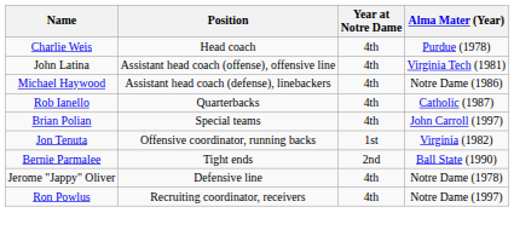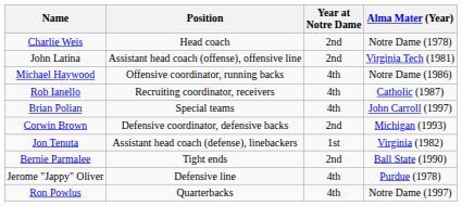 <table class="wikitable">
 <tr>
 <th>Name</th>
 <th>Position</th>
 <th>Year at <br> Notre Dame</th>
 <th><a href='#'>Alma Mater</a> (Year)</th>
 </tr>
 <tr align="center">
 <td><a href='#'>Charlie Weis</a></td>
 <td>Head coach</td>
-<td>4th</td>
-<td><a href='#'>Purdue</a> (1978)</td>
+<td>2nd</td>
+<td>Notre Dame (1978)</td>
 </tr>
 <tr align="center">
 <td>John Latina</td>
 <td>Assistant head coach (offense), offensive line</td>
-<td>4th</td>
+<td>2nd</td>
 <td><a href='#'>Virginia Tech</a> (1981)</td>
 </tr>
 <tr align="center">
 <td><a href='#'>Michael Haywood</a></td>
-<td>Assistant head coach (defense), linebackers</td>
+<td>Offensive coordinator, running backs</td>
 <td>4th</td>
 <td>Notre Dame (1986)</td>
 </tr>
 <tr align="center">
 <td><a href='#'>Rob Ianello</a></td>
-<td>Quarterbacks</td>
+<td>Recruiting coordinator, receivers</td>
 <td>4th</td>
 <td><a href='#'>Catholic</a> (1987)</td>
 </tr>
 <tr align="center">
 <td><a href='#'>Brian Polian</a></td>
 <td>Special teams</td>
 <td>4th</td>
 <td><a href='#'>John Carroll</a> (1997)</td>
 </tr>
 <tr align="center">
+<td><a href='#'>Corwin Brown</a></td>
+<td>Defensive coordinator, defensive backs</td>
+<td>2nd</td>
+<td><a href='#'>Michigan</a> (1993)</td>
+</tr>
+<tr align="center">
 <td><a href='#'>Jon Tenuta</a></td>
-<td>Offensive coordinator, running backs</td>
+<td>Assistant head coach (defense), linebackers</td>
 <td>1st</td>
 <td><a href='#'>Virginia</a> (1982)</td>
 </tr>
 <tr align="center">
 <td><a href='#'>Bernie Parmalee</a></td>
 <td>Tight ends</td>
 <td>2nd</td>
 <td><a href='#'>Ball State</a> (1990)</td>
 </tr>
 <tr align="center">
 <td>Jerome "Jappy" Oliver</td>
 <td>Defensive line</td>
 <td>4th</td>
-<td>Notre Dame (1978)</td>
+<td><a href='#'>Purdue</a> (1978)</td>
 </tr>
 <tr align="center">
 <td><a href='#'>Ron Powlus</a></td>
-<td>Recruiting coordinator, receivers</td>
+<td>Quarterbacks</td>
 <td>4th</td>
 <td>Notre Dame (1997)</td>
 </tr>
 </table>
